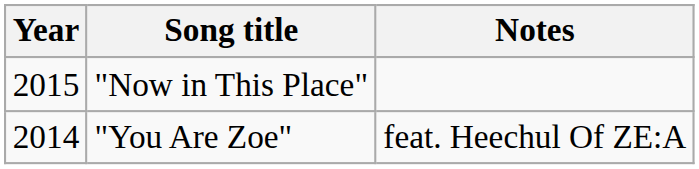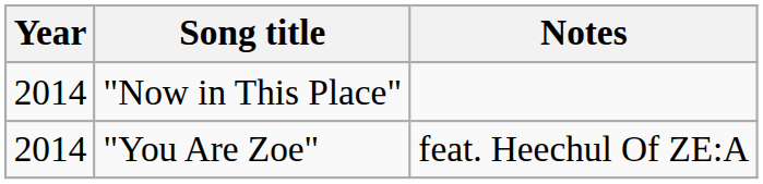 <table class="wikitable sortable">
 <tr>
 <th>Year</th>
 <th>Song title</th>
 <th>Notes</th>
 </tr>
 <tr>
-<td>2015</td>
+<td>2014</td>
 <td>"Now in This Place"</td>
 <td></td>
 </tr>
 <tr>
 <td>2014</td>
 <td>"You Are Zoe"</td>
 <td>feat. Heechul Of ZE:A</td>
 </tr>
 </table>
